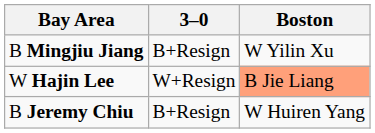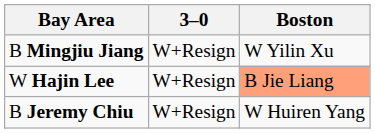 <table class="wikitable">
 <tr>
 <th>Bay Area</th>
 <th>3–0</th>
 <th>Boston</th>
 </tr>
 <tr>
 <td>B <strong>Mingjiu Jiang</strong></td>
-<td>B+Resign</td>
+<td>W+Resign</td>
 <td>W Yilin Xu</td>
 </tr>
 <tr>
 <td>W <strong>Hajin Lee</strong></td>
 <td>W+Resign</td>
 <td style="background: lightsalmon;">B Jie Liang</td>
 </tr>
 <tr>
 <td>B <strong>Jeremy Chiu</strong></td>
-<td>B+Resign</td>
+<td>W+Resign</td>
 <td>W Huiren Yang</td>
 </tr>
 </table>
